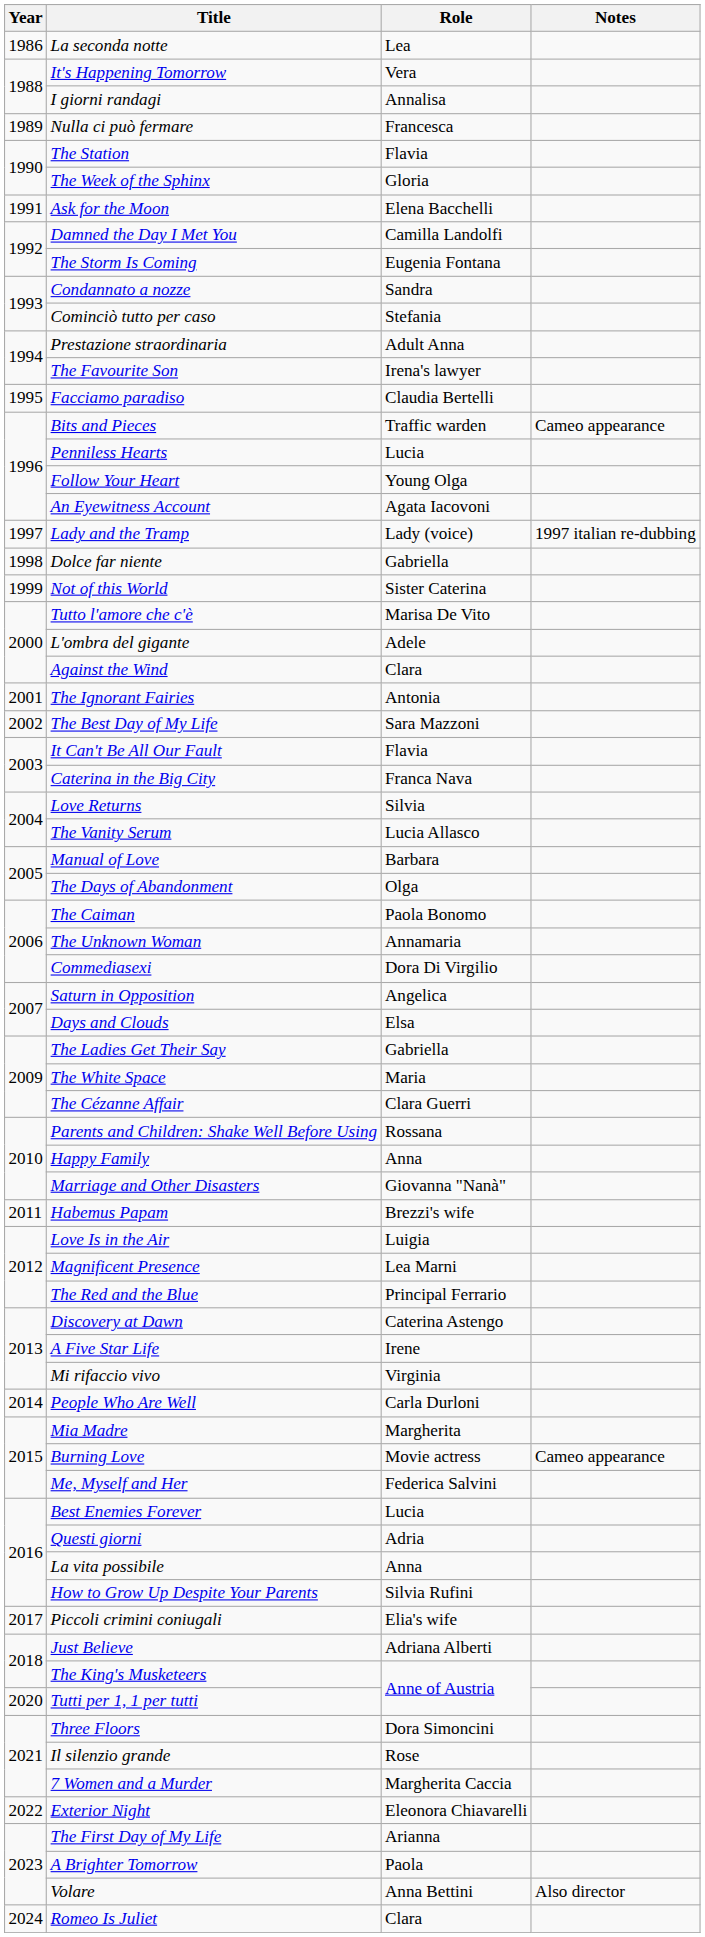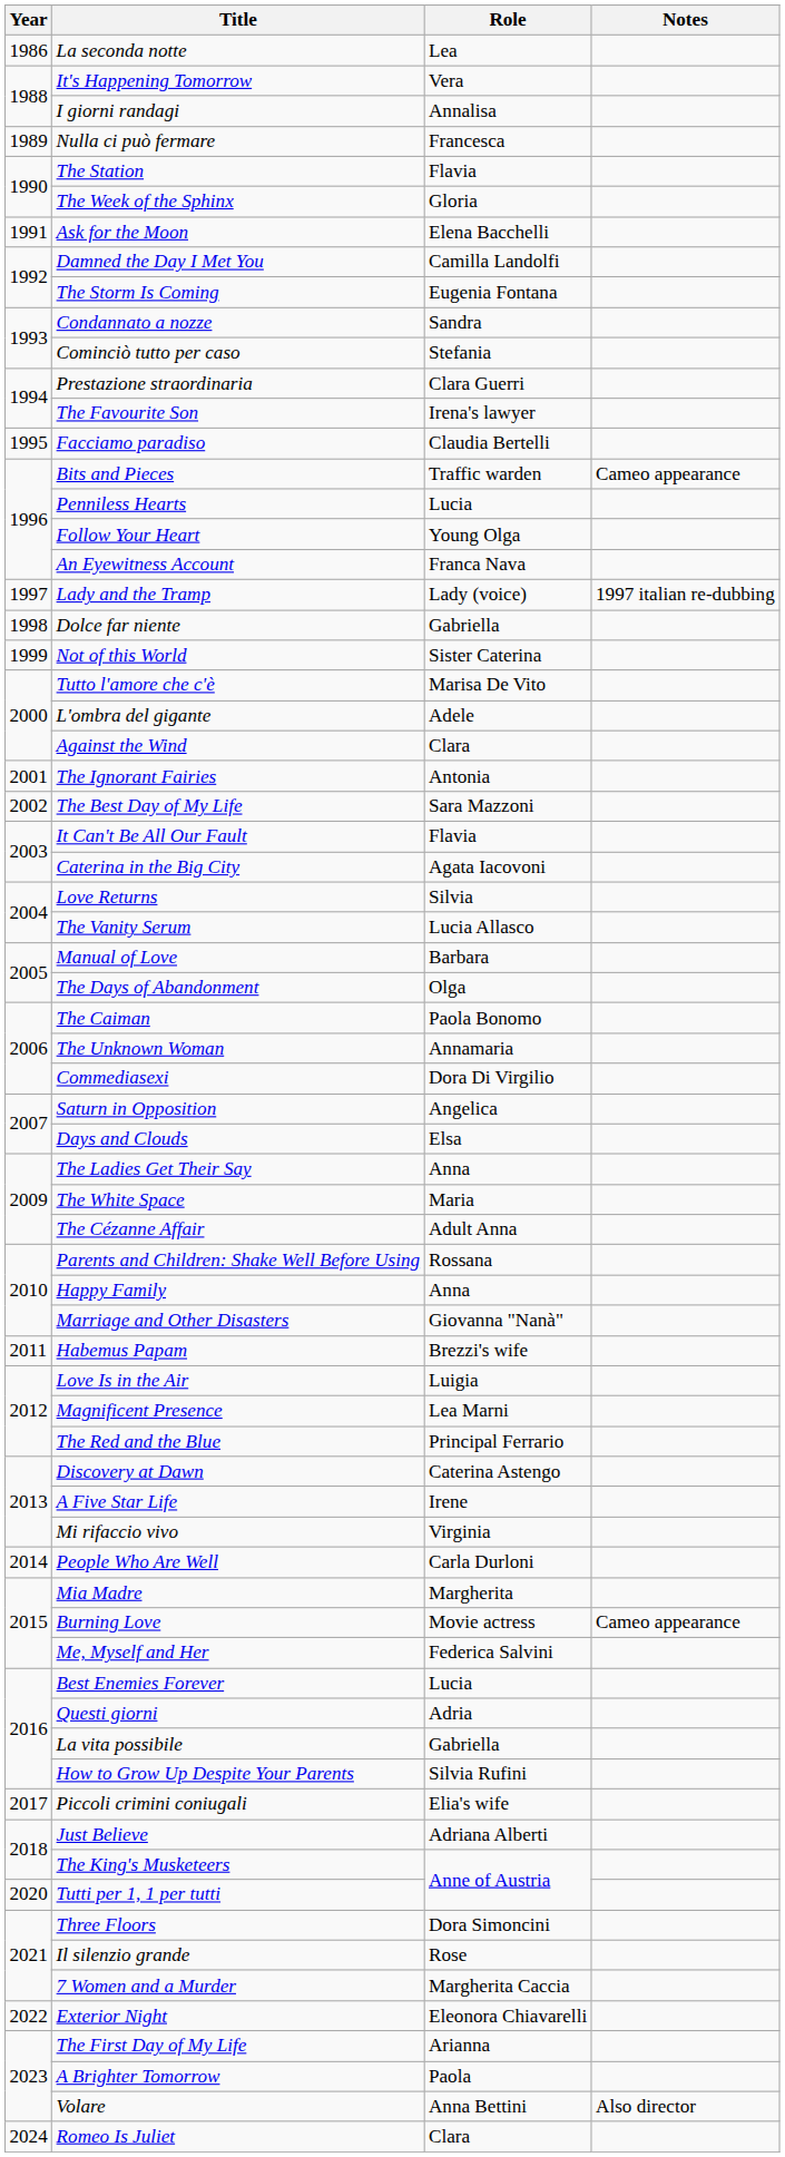 <table class="wikitable plainrowheaders sortable">
 <tr>
 <th scope="col">Year</th>
 <th scope="col">Title</th>
 <th scope="col">Role</th>
 <th scope="col" class="unsortable">Notes</th>
 </tr>
 <tr>
 <td>1986</td>
 <td><em>La seconda notte</em></td>
 <td>Lea</td>
 <td></td>
 </tr>
 <tr>
 <td rowspan="2">1988</td>
 <td><em><a href='#'>It's Happening Tomorrow</a></em></td>
 <td>Vera</td>
 <td></td>
 </tr>
 <tr>
 <td><em>I giorni randagi</em></td>
 <td>Annalisa</td>
 <td></td>
 </tr>
 <tr>
 <td>1989</td>
 <td><em>Nulla ci può fermare</em></td>
 <td>Francesca</td>
 <td></td>
 </tr>
 <tr>
 <td rowspan="2">1990</td>
 <td><em><a href='#'>The Station</a></em></td>
 <td>Flavia</td>
 <td></td>
 </tr>
 <tr>
 <td><em><a href='#'>The Week of the Sphinx</a></em></td>
 <td>Gloria</td>
 <td></td>
 </tr>
 <tr>
 <td>1991</td>
 <td><em><a href='#'>Ask for the Moon</a></em></td>
 <td>Elena Bacchelli</td>
 <td></td>
 </tr>
 <tr>
 <td rowspan="2">1992</td>
 <td><em><a href='#'>Damned the Day I Met You</a></em></td>
 <td>Camilla Landolfi</td>
 <td></td>
 </tr>
 <tr>
 <td><em><a href='#'>The Storm Is Coming</a></em></td>
 <td>Eugenia Fontana</td>
 <td></td>
 </tr>
 <tr>
 <td rowspan="2">1993</td>
 <td><em><a href='#'>Condannato a nozze</a></em></td>
 <td>Sandra</td>
 <td></td>
 </tr>
 <tr>
 <td><em>Cominciò tutto per caso</em></td>
 <td>Stefania</td>
 <td></td>
 </tr>
 <tr>
 <td rowspan="2">1994</td>
 <td><em>Prestazione straordinaria</em></td>
-<td>Adult Anna</td>
+<td>Clara Guerri</td>
 <td></td>
 </tr>
 <tr>
 <td><em><a href='#'>The Favourite Son</a></em></td>
 <td>Irena's lawyer</td>
 <td></td>
 </tr>
 <tr>
 <td>1995</td>
 <td><em><a href='#'>Facciamo paradiso</a></em></td>
 <td>Claudia Bertelli</td>
 <td></td>
 </tr>
 <tr>
 <td rowspan="4">1996</td>
 <td><em><a href='#'>Bits and Pieces</a></em></td>
 <td>Traffic warden</td>
 <td>Cameo appearance</td>
 </tr>
 <tr>
 <td><em><a href='#'>Penniless Hearts</a></em></td>
 <td>Lucia</td>
 <td></td>
 </tr>
 <tr>
 <td><em><a href='#'>Follow Your Heart</a></em></td>
 <td>Young Olga</td>
 <td></td>
 </tr>
 <tr>
 <td><em><a href='#'>An Eyewitness Account</a></em></td>
-<td>Agata Iacovoni</td>
+<td>Franca Nava</td>
 <td></td>
 </tr>
 <tr>
 <td>1997</td>
 <td><em><a href='#'>Lady and the Tramp</a></em></td>
 <td>Lady (voice)</td>
 <td>1997 italian re-dubbing</td>
 </tr>
 <tr>
 <td>1998</td>
 <td><em>Dolce far niente</em></td>
 <td>Gabriella</td>
 <td></td>
 </tr>
 <tr>
 <td>1999</td>
 <td><em><a href='#'>Not of this World</a></em></td>
 <td>Sister Caterina</td>
 <td></td>
 </tr>
 <tr>
 <td rowspan="3">2000</td>
 <td><em><a href='#'>Tutto l'amore che c'è</a></em></td>
 <td>Marisa De Vito</td>
 <td></td>
 </tr>
 <tr>
 <td><em>L'ombra del gigante</em></td>
 <td>Adele</td>
 <td></td>
 </tr>
 <tr>
 <td><em><a href='#'>Against the Wind</a></em></td>
 <td>Clara</td>
 <td></td>
 </tr>
 <tr>
 <td>2001</td>
 <td><em><a href='#'>The Ignorant Fairies</a></em></td>
 <td>Antonia</td>
 <td></td>
 </tr>
 <tr>
 <td>2002</td>
 <td><em><a href='#'>The Best Day of My Life</a></em></td>
 <td>Sara Mazzoni</td>
 <td></td>
 </tr>
 <tr>
 <td rowspan="2">2003</td>
 <td><em><a href='#'>It Can't Be All Our Fault</a></em></td>
 <td>Flavia</td>
 <td></td>
 </tr>
 <tr>
 <td><em><a href='#'>Caterina in the Big City</a></em></td>
-<td>Franca Nava</td>
+<td>Agata Iacovoni</td>
 <td></td>
 </tr>
 <tr>
 <td rowspan="2">2004</td>
 <td><em><a href='#'>Love Returns</a></em></td>
 <td>Silvia</td>
 <td></td>
 </tr>
 <tr>
 <td><em><a href='#'>The Vanity Serum</a></em></td>
 <td>Lucia Allasco</td>
 <td></td>
 </tr>
 <tr>
 <td rowspan="2">2005</td>
 <td><em><a href='#'>Manual of Love</a></em></td>
 <td>Barbara</td>
 <td></td>
 </tr>
 <tr>
 <td><em><a href='#'>The Days of Abandonment</a></em></td>
 <td>Olga</td>
 <td></td>
 </tr>
 <tr>
 <td rowspan="3">2006</td>
 <td><em><a href='#'>The Caiman</a></em></td>
 <td>Paola Bonomo</td>
 <td></td>
 </tr>
 <tr>
 <td><em><a href='#'>The Unknown Woman</a></em></td>
 <td>Annamaria</td>
 <td></td>
 </tr>
 <tr>
 <td><em><a href='#'>Commediasexi</a></em></td>
 <td>Dora Di Virgilio</td>
 <td></td>
 </tr>
 <tr>
 <td rowspan="2">2007</td>
 <td><em><a href='#'>Saturn in Opposition</a></em></td>
 <td>Angelica</td>
 <td></td>
 </tr>
 <tr>
 <td><em><a href='#'>Days and Clouds</a></em></td>
 <td>Elsa</td>
 <td></td>
 </tr>
 <tr>
 <td rowspan="3">2009</td>
 <td><em><a href='#'>The Ladies Get Their Say</a></em></td>
-<td>Gabriella</td>
+<td>Anna</td>
 <td></td>
 </tr>
 <tr>
 <td><em><a href='#'>The White Space</a></em></td>
 <td>Maria</td>
 <td></td>
 </tr>
 <tr>
 <td><em><a href='#'>The Cézanne Affair</a></em></td>
-<td>Clara Guerri</td>
+<td>Adult Anna</td>
 <td></td>
 </tr>
 <tr>
 <td rowspan="3">2010</td>
 <td><em><a href='#'>Parents and Children: Shake Well Before Using</a></em></td>
 <td>Rossana</td>
 <td></td>
 </tr>
 <tr>
 <td><em><a href='#'>Happy Family</a></em></td>
 <td>Anna</td>
 <td></td>
 </tr>
 <tr>
 <td><em><a href='#'>Marriage and Other Disasters</a></em></td>
 <td>Giovanna "Nanà"</td>
 <td></td>
 </tr>
 <tr>
 <td>2011</td>
 <td><em><a href='#'>Habemus Papam</a></em></td>
 <td>Brezzi's wife</td>
 <td></td>
 </tr>
 <tr>
 <td rowspan="3">2012</td>
 <td><em><a href='#'>Love Is in the Air</a></em></td>
 <td>Luigia</td>
 <td></td>
 </tr>
 <tr>
 <td><em><a href='#'>Magnificent Presence</a></em></td>
 <td>Lea Marni</td>
 <td></td>
 </tr>
 <tr>
 <td><em><a href='#'>The Red and the Blue</a></em></td>
 <td>Principal Ferrario</td>
 <td></td>
 </tr>
 <tr>
 <td rowspan="3">2013</td>
 <td><em><a href='#'>Discovery at Dawn</a></em></td>
 <td>Caterina Astengo</td>
 <td></td>
 </tr>
 <tr>
 <td><em><a href='#'>A Five Star Life</a></em></td>
 <td>Irene</td>
 <td></td>
 </tr>
 <tr>
 <td><em>Mi rifaccio vivo</em></td>
 <td>Virginia</td>
 <td></td>
 </tr>
 <tr>
 <td>2014</td>
 <td><em><a href='#'>People Who Are Well</a></em></td>
 <td>Carla Durloni</td>
 <td></td>
 </tr>
 <tr>
 <td rowspan="3">2015</td>
 <td><em><a href='#'>Mia Madre</a></em></td>
 <td>Margherita</td>
 <td></td>
 </tr>
 <tr>
 <td><em><a href='#'>Burning Love</a></em></td>
 <td>Movie actress</td>
 <td>Cameo appearance</td>
 </tr>
 <tr>
 <td><em><a href='#'>Me, Myself and Her</a></em></td>
 <td>Federica Salvini</td>
 <td></td>
 </tr>
 <tr>
 <td rowspan="4">2016</td>
 <td><em><a href='#'>Best Enemies Forever</a></em></td>
 <td>Lucia</td>
 <td></td>
 </tr>
 <tr>
 <td><em><a href='#'>Questi giorni</a></em></td>
 <td>Adria</td>
 <td></td>
 </tr>
 <tr>
 <td><em>La vita possibile</em></td>
-<td>Anna</td>
+<td>Gabriella</td>
 <td></td>
 </tr>
 <tr>
 <td><em><a href='#'>How to Grow Up Despite Your Parents</a></em></td>
 <td>Silvia Rufini</td>
 <td></td>
 </tr>
 <tr>
 <td>2017</td>
 <td><em>Piccoli crimini coniugali</em></td>
 <td>Elia's wife</td>
 <td></td>
 </tr>
 <tr>
 <td rowspan="2">2018</td>
 <td><em><a href='#'>Just Believe</a></em></td>
 <td>Adriana Alberti</td>
 <td></td>
 </tr>
 <tr>
 <td><em><a href='#'>The King's Musketeers</a></em></td>
 <td rowspan="2"><a href='#'>Anne of Austria</a></td>
 <td></td>
 </tr>
 <tr>
 <td>2020</td>
 <td><em><a href='#'>Tutti per 1, 1 per tutti</a></em></td>
 <td></td>
 </tr>
 <tr>
 <td rowspan="3">2021</td>
 <td><em><a href='#'>Three Floors</a></em></td>
 <td>Dora Simoncini</td>
 <td></td>
 </tr>
 <tr>
 <td><em>Il silenzio grande</em></td>
 <td>Rose</td>
 <td></td>
 </tr>
 <tr>
 <td><em><a href='#'>7 Women and a Murder</a></em></td>
 <td>Margherita Caccia</td>
 <td></td>
 </tr>
 <tr>
 <td>2022</td>
 <td><em><a href='#'>Exterior Night</a></em></td>
 <td>Eleonora Chiavarelli</td>
 <td></td>
 </tr>
 <tr>
 <td rowspan="3">2023</td>
 <td><em><a href='#'>The First Day of My Life</a></em></td>
 <td>Arianna</td>
 <td></td>
 </tr>
 <tr>
 <td><em><a href='#'>A Brighter Tomorrow</a></em></td>
 <td>Paola</td>
 <td></td>
 </tr>
 <tr>
 <td><em>Volare</em></td>
 <td>Anna Bettini</td>
 <td>Also director</td>
 </tr>
 <tr>
 <td>2024</td>
 <td><em><a href='#'>Romeo Is Juliet</a></em></td>
 <td>Clara</td>
 <td></td>
 </tr>
 </table>
